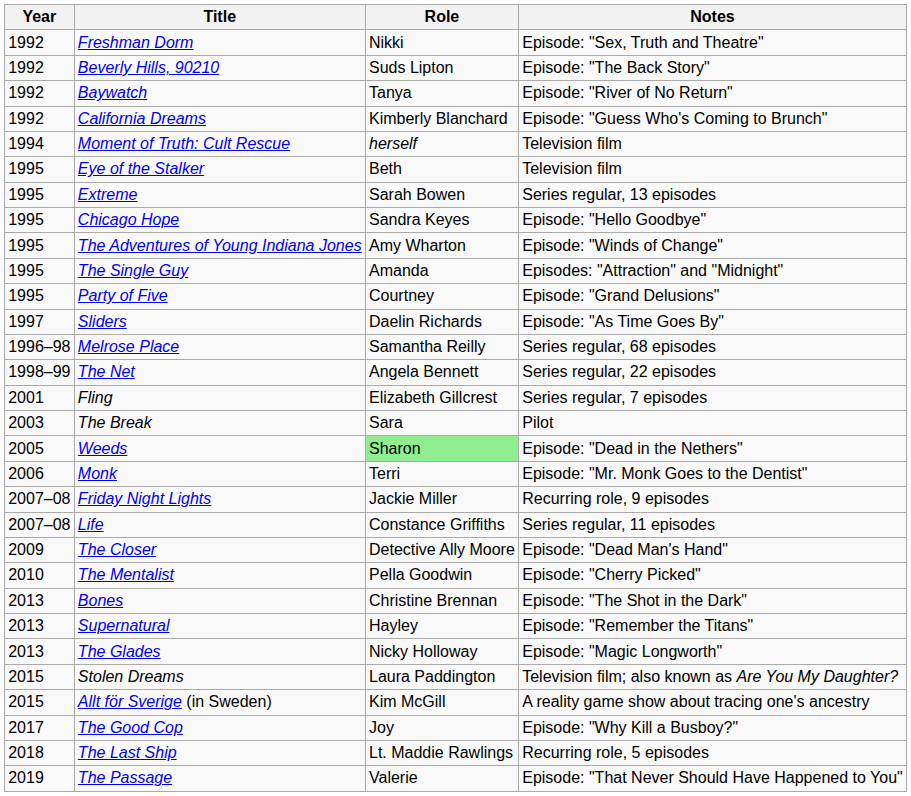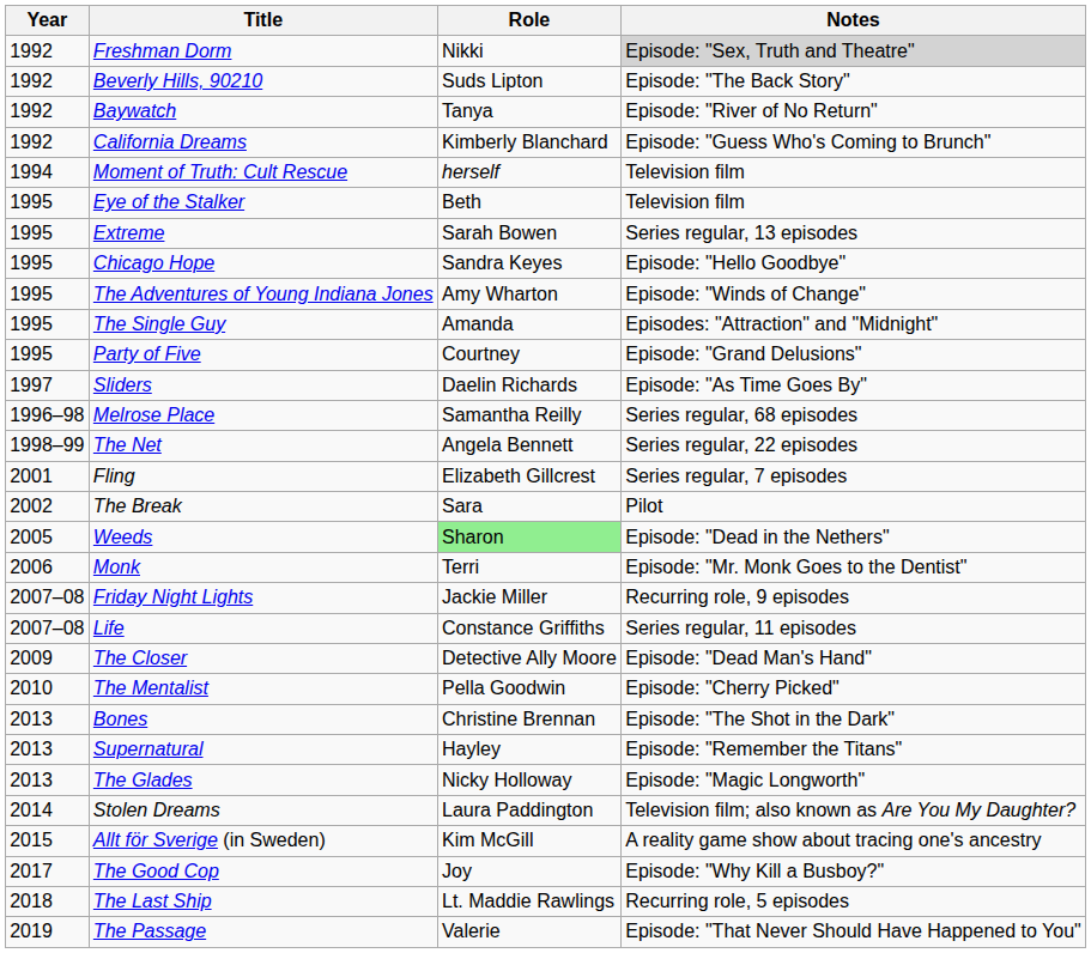 <table class="wikitable sortable">
 <tr>
 <th>Year</th>
 <th>Title</th>
 <th>Role</th>
 <th class="unsortable">Notes</th>
 </tr>
 <tr>
 <td>1992</td>
 <td><em><a href='#'>Freshman Dorm</a></em></td>
 <td>Nikki</td>
-<td>Episode: "Sex, Truth and Theatre"</td>
+<td style="background: lightgrey;">Episode: "Sex, Truth and Theatre"</td>
 </tr>
 <tr>
 <td>1992</td>
 <td><em><a href='#'>Beverly Hills, 90210</a></em></td>
 <td>Suds Lipton</td>
 <td>Episode: "The Back Story"</td>
 </tr>
 <tr>
 <td>1992</td>
 <td><em><a href='#'>Baywatch</a></em></td>
 <td>Tanya</td>
 <td>Episode: "River of No Return"</td>
 </tr>
 <tr>
 <td>1992</td>
 <td><em><a href='#'>California Dreams</a></em></td>
 <td>Kimberly Blanchard</td>
 <td>Episode: "Guess Who's Coming to Brunch"</td>
 </tr>
 <tr>
 <td>1994</td>
 <td><em><a href='#'>Moment of Truth: Cult Rescue</a></em></td>
 <td><em>herself</em></td>
 <td>Television film</td>
 </tr>
 <tr>
 <td>1995</td>
 <td><em><a href='#'>Eye of the Stalker</a></em></td>
 <td>Beth</td>
 <td>Television film</td>
 </tr>
 <tr>
 <td>1995</td>
 <td><em><a href='#'>Extreme</a></em></td>
 <td>Sarah Bowen</td>
 <td>Series regular, 13 episodes</td>
 </tr>
 <tr>
 <td>1995</td>
 <td><em><a href='#'>Chicago Hope</a></em></td>
 <td>Sandra Keyes</td>
 <td>Episode: "Hello Goodbye"</td>
 </tr>
 <tr>
 <td>1995</td>
 <td><em><a href='#'>The Adventures of Young Indiana Jones</a></em></td>
 <td>Amy Wharton</td>
 <td>Episode: "Winds of Change"</td>
 </tr>
 <tr>
 <td>1995</td>
 <td><em><a href='#'>The Single Guy</a></em></td>
 <td>Amanda</td>
 <td>Episodes: "Attraction" and "Midnight"</td>
 </tr>
 <tr>
 <td>1995</td>
 <td><em><a href='#'>Party of Five</a></em></td>
 <td>Courtney</td>
 <td>Episode: "Grand Delusions"</td>
 </tr>
 <tr>
 <td>1997</td>
 <td><em><a href='#'>Sliders</a></em></td>
 <td>Daelin Richards</td>
 <td>Episode: "As Time Goes By"</td>
 </tr>
 <tr>
 <td>1996–98</td>
 <td><em><a href='#'>Melrose Place</a></em></td>
 <td>Samantha Reilly</td>
 <td>Series regular, 68 episodes</td>
 </tr>
 <tr>
 <td>1998–99</td>
 <td><em><a href='#'>The Net</a></em></td>
 <td>Angela Bennett</td>
 <td>Series regular, 22 episodes</td>
 </tr>
 <tr>
 <td>2001</td>
 <td><em>Fling</em></td>
 <td>Elizabeth Gillcrest</td>
 <td>Series regular, 7 episodes</td>
 </tr>
 <tr>
-<td>2003</td>
+<td>2002</td>
 <td><em>The Break</em></td>
 <td>Sara</td>
 <td>Pilot</td>
 </tr>
 <tr>
 <td>2005</td>
 <td><em><a href='#'>Weeds</a></em></td>
 <td style="background: lightgreen;">Sharon</td>
 <td>Episode: "Dead in the Nethers"</td>
 </tr>
 <tr>
 <td>2006</td>
 <td><em><a href='#'>Monk</a></em></td>
 <td>Terri</td>
 <td>Episode: "Mr. Monk Goes to the Dentist"</td>
 </tr>
 <tr>
 <td>2007–08</td>
 <td><em><a href='#'>Friday Night Lights</a></em></td>
 <td>Jackie Miller</td>
 <td>Recurring role, 9 episodes</td>
 </tr>
 <tr>
 <td>2007–08</td>
 <td><em><a href='#'>Life</a></em></td>
 <td>Constance Griffiths</td>
 <td>Series regular, 11 episodes</td>
 </tr>
 <tr>
 <td>2009</td>
 <td><em><a href='#'>The Closer</a></em></td>
 <td>Detective Ally Moore</td>
 <td>Episode: "Dead Man's Hand"</td>
 </tr>
 <tr>
 <td>2010</td>
 <td><em><a href='#'>The Mentalist</a></em></td>
 <td>Pella Goodwin</td>
 <td>Episode: "Cherry Picked"</td>
 </tr>
 <tr>
 <td>2013</td>
 <td><em><a href='#'>Bones</a></em></td>
 <td>Christine Brennan</td>
 <td>Episode: "The Shot in the Dark"</td>
 </tr>
 <tr>
 <td>2013</td>
 <td><em><a href='#'>Supernatural</a></em></td>
 <td>Hayley</td>
 <td>Episode: "Remember the Titans"</td>
 </tr>
 <tr>
 <td>2013</td>
 <td><em><a href='#'>The Glades</a></em></td>
 <td>Nicky Holloway</td>
 <td>Episode: "Magic Longworth"</td>
 </tr>
 <tr>
-<td>2015</td>
+<td>2014</td>
 <td><em>Stolen Dreams</em></td>
 <td>Laura Paddington</td>
 <td>Television film; also known as <em>Are You My Daughter?</em></td>
 </tr>
 <tr>
 <td>2015</td>
 <td><em><a href='#'>Allt för Sverige</a></em> (in Sweden)</td>
 <td>Kim McGill</td>
 <td>A reality game show about tracing one's ancestry</td>
 </tr>
 <tr>
 <td>2017</td>
 <td><em><a href='#'>The Good Cop</a></em></td>
 <td>Joy</td>
 <td>Episode: "Why Kill a Busboy?"</td>
 </tr>
 <tr>
 <td>2018</td>
 <td><em><a href='#'>The Last Ship</a></em></td>
 <td>Lt. Maddie Rawlings</td>
 <td>Recurring role, 5 episodes</td>
 </tr>
 <tr>
 <td>2019</td>
 <td><em><a href='#'>The Passage</a></em></td>
 <td>Valerie</td>
 <td>Episode: "That Never Should Have Happened to You"</td>
 </tr>
 </table>
